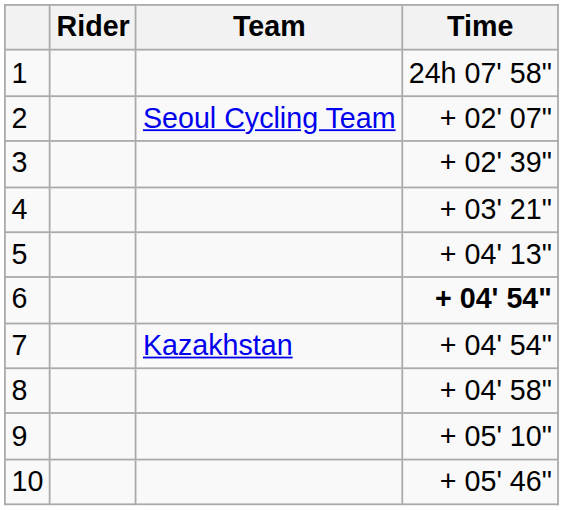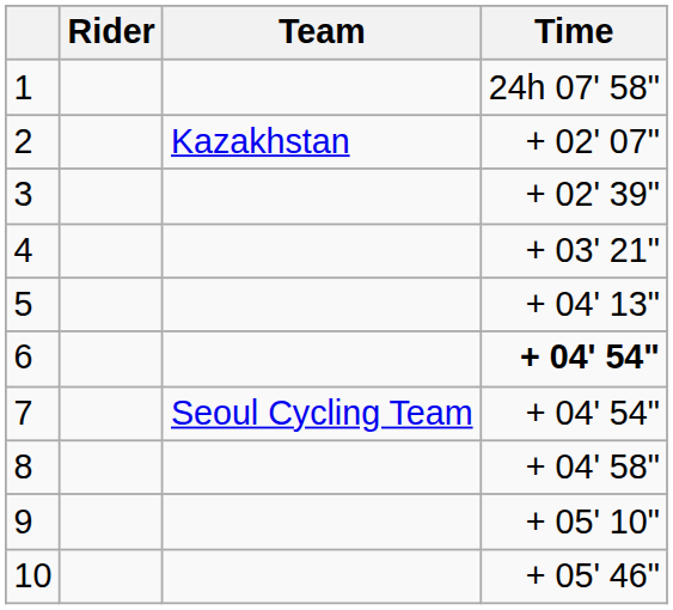 <table class=wikitable>
 <tr>
 <th></th>
 <th>Rider</th>
 <th>Team</th>
 <th>Time</th>
 </tr>
 <tr>
 <td>1</td>
 <td> </td>
 <td></td>
 <td align=right>24h 07' 58"</td>
 </tr>
 <tr>
 <td>2</td>
 <td></td>
-<td><a href='#'>Seoul Cycling Team</a></td>
+<td><a href='#'>Kazakhstan</a></td>
 <td align=right>+ 02' 07"</td>
 </tr>
 <tr>
 <td>3</td>
 <td></td>
 <td></td>
 <td align=right>+ 02' 39"</td>
 </tr>
 <tr>
 <td>4</td>
 <td></td>
 <td></td>
 <td align=right>+ 03' 21"</td>
 </tr>
 <tr>
 <td>5</td>
 <td></td>
 <td></td>
 <td align=right>+ 04' 13"</td>
 </tr>
 <tr>
 <td>6</td>
 <td></td>
 <td></td>
 <td align=right><strong>+ 04' 54"</strong></td>
 </tr>
 <tr>
 <td>7</td>
 <td></td>
-<td><a href='#'>Kazakhstan</a></td>
+<td><a href='#'>Seoul Cycling Team</a></td>
 <td align=right>+ 04' 54"</td>
 </tr>
 <tr>
 <td>8</td>
 <td></td>
 <td></td>
 <td align=right>+ 04' 58"</td>
 </tr>
 <tr>
 <td>9</td>
 <td></td>
 <td></td>
 <td align=right>+ 05' 10"</td>
 </tr>
 <tr>
 <td>10</td>
 <td></td>
 <td></td>
 <td align=right>+ 05' 46"</td>
 </tr>
 </table>
